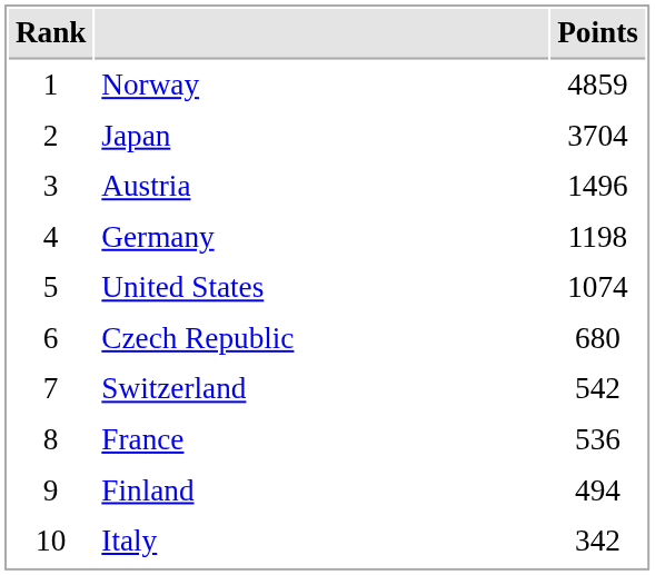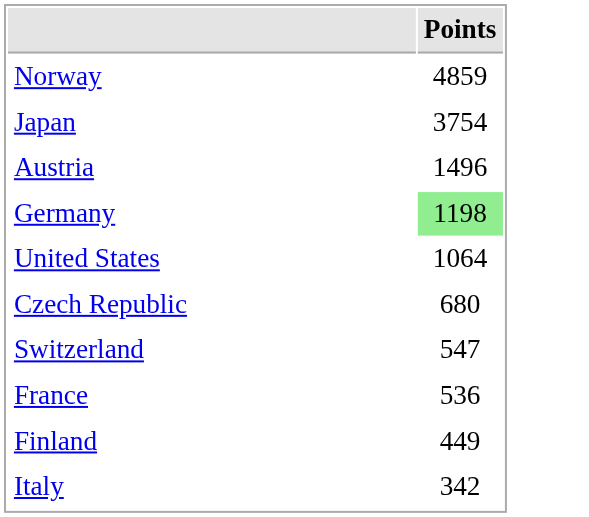 <table cellspacing="1" cellpadding="3" style="border:1px solid #AAAAAA;font-size:86%">
 <tr bgcolor="#E4E4E4">
-<th style="border-bottom:1px solid #AAAAAA" width=10>Rank</th>
 <th style="border-bottom:1px solid #AAAAAA" width=200></th>
 <th style="border-bottom:1px solid #AAAAAA" width=20>Points</th>
 </tr>
 <tr align="center">
-<td>1</td>
 <td align="left"> <a href='#'>Norway</a></td>
 <td>4859</td>
 </tr>
 <tr align="center">
-<td>2</td>
 <td align="left"> <a href='#'>Japan</a></td>
-<td>3704</td>
+<td>3754</td>
 </tr>
 <tr align="center">
-<td>3</td>
 <td align="left"> <a href='#'>Austria</a></td>
 <td>1496</td>
 </tr>
 <tr align="center">
-<td>4</td>
 <td align="left"> <a href='#'>Germany</a></td>
-<td>1198</td>
+<td style="background: lightgreen;">1198</td>
 </tr>
 <tr align="center">
-<td>5</td>
 <td align="left"> <a href='#'>United States</a></td>
-<td>1074</td>
+<td>1064</td>
 </tr>
 <tr align="center">
-<td>6</td>
 <td align="left"> <a href='#'>Czech Republic</a></td>
 <td>680</td>
 </tr>
 <tr align="center">
-<td>7</td>
 <td align="left"> <a href='#'>Switzerland</a></td>
-<td>542</td>
+<td>547</td>
 </tr>
 <tr align="center">
-<td>8</td>
 <td align="left"> <a href='#'>France</a></td>
 <td>536</td>
 </tr>
 <tr align="center">
-<td>9</td>
 <td align="left"> <a href='#'>Finland</a></td>
-<td>494</td>
+<td>449</td>
 </tr>
 <tr align="center">
-<td>10</td>
 <td align="left"> <a href='#'>Italy</a></td>
 <td>342</td>
 </tr>
 </table>
